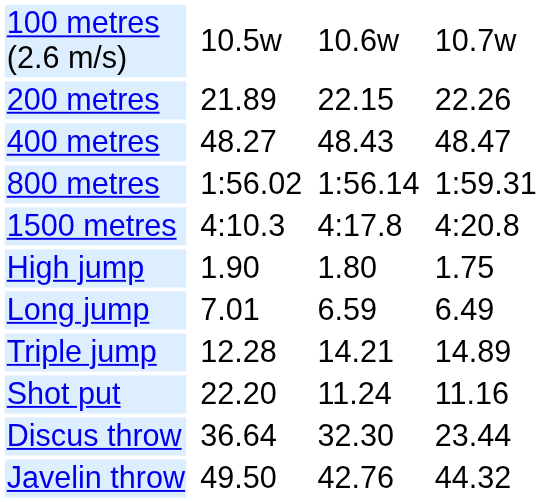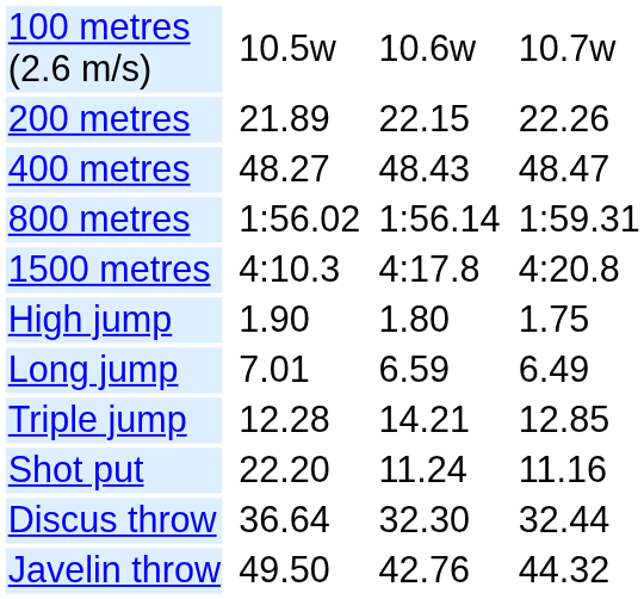 <table>
 <tr>
 <td bgcolor = DDEEFF><a href='#'>100 metres</a> <br> (2.6 m/s)</td>
 <td></td>
 <td>10.5w</td>
 <td></td>
 <td>10.6w</td>
 <td></td>
 <td>10.7w</td>
 </tr>
 <tr>
 <td bgcolor = DDEEFF><a href='#'>200 metres</a></td>
 <td></td>
 <td>21.89</td>
 <td></td>
 <td>22.15</td>
 <td></td>
 <td>22.26</td>
 </tr>
 <tr>
 <td bgcolor = DDEEFF><a href='#'>400 metres</a></td>
 <td></td>
 <td>48.27</td>
 <td></td>
 <td>48.43</td>
 <td></td>
 <td>48.47</td>
 </tr>
 <tr>
 <td bgcolor = DDEEFF><a href='#'>800 metres</a></td>
 <td></td>
 <td>1:56.02</td>
 <td></td>
 <td>1:56.14</td>
 <td></td>
 <td>1:59.31</td>
 </tr>
 <tr>
 <td bgcolor = DDEEFF><a href='#'>1500 metres</a></td>
 <td></td>
 <td>4:10.3</td>
 <td></td>
 <td>4:17.8</td>
 <td></td>
 <td>4:20.8</td>
 </tr>
 <tr>
 <td bgcolor = DDEEFF><a href='#'>High jump</a></td>
 <td></td>
 <td>1.90</td>
 <td></td>
 <td>1.80</td>
 <td></td>
 <td>1.75</td>
 </tr>
 <tr>
 <td bgcolor = DDEEFF><a href='#'>Long jump</a></td>
 <td></td>
 <td>7.01</td>
 <td></td>
 <td>6.59</td>
 <td></td>
 <td>6.49</td>
 </tr>
 <tr>
 <td bgcolor = DDEEFF><a href='#'>Triple jump</a></td>
 <td></td>
 <td>12.28</td>
 <td></td>
 <td>14.21</td>
 <td></td>
-<td>14.89</td>
+<td>12.85</td>
 </tr>
 <tr>
 <td bgcolor = DDEEFF><a href='#'>Shot put</a></td>
 <td></td>
 <td>22.20</td>
 <td></td>
 <td>11.24</td>
 <td></td>
 <td>11.16</td>
 </tr>
 <tr>
 <td bgcolor = DDEEFF><a href='#'>Discus throw</a></td>
 <td></td>
 <td>36.64</td>
 <td></td>
 <td>32.30</td>
 <td></td>
-<td>23.44</td>
+<td>32.44</td>
 </tr>
 <tr>
 <td bgcolor = DDEEFF><a href='#'>Javelin throw</a></td>
 <td></td>
 <td>49.50</td>
 <td></td>
 <td>42.76</td>
 <td></td>
 <td>44.32</td>
 </tr>
 </table>
